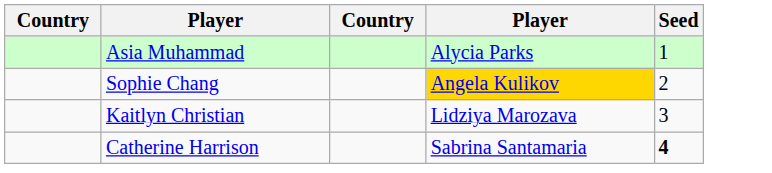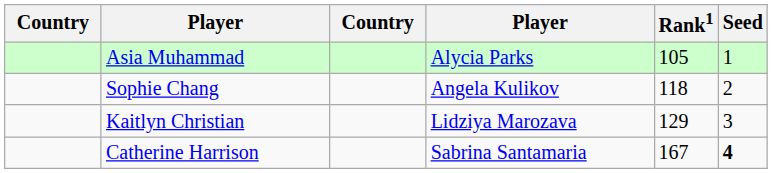 <table class="sortable wikitable">
 <tr>
 <th width="70">Country</th>
 <th width="175">Player</th>
 <th width="70">Country</th>
 <th width="175">Player</th>
+<th>Rank<sup>1</sup></th>
 <th>Seed</th>
 </tr>
 <tr bgcolor=#cfc>
 <td></td>
 <td><a href='#'>Asia Muhammad</a></td>
 <td></td>
 <td><a href='#'>Alycia Parks</a></td>
+<td>105</td>
 <td>1</td>
 </tr>
 <tr>
 <td></td>
 <td><a href='#'>Sophie Chang</a></td>
 <td></td>
-<td style="background: gold;"><a href='#'>Angela Kulikov</a></td>
+<td><a href='#'>Angela Kulikov</a></td>
+<td>118</td>
 <td>2</td>
 </tr>
 <tr>
 <td></td>
 <td><a href='#'>Kaitlyn Christian</a></td>
 <td></td>
 <td><a href='#'>Lidziya Marozava</a></td>
+<td>129</td>
 <td>3</td>
 </tr>
 <tr>
 <td></td>
 <td><a href='#'>Catherine Harrison</a></td>
 <td></td>
 <td><a href='#'>Sabrina Santamaria</a></td>
+<td>167</td>
 <td><strong>4</strong></td>
 </tr>
 </table>
